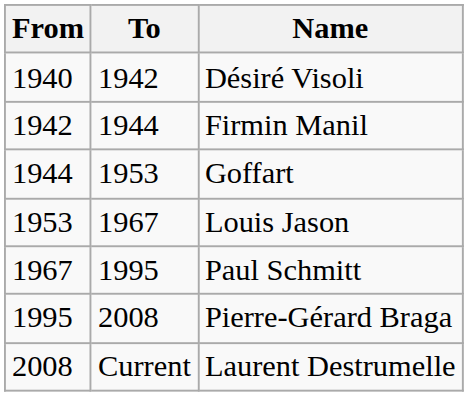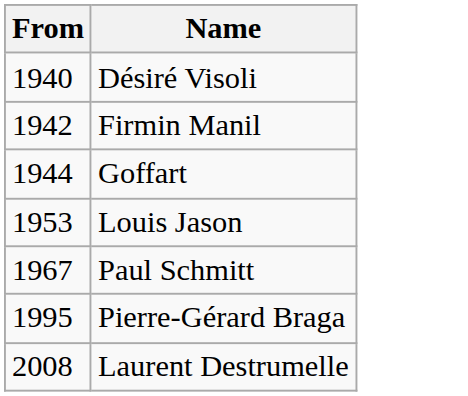 <table class="wikitable">
 <tr>
 <th>From</th>
-<th>To</th>
 <th>Name</th>
 </tr>
 <tr>
 <td>1940</td>
-<td>1942</td>
 <td>Désiré Visoli</td>
 </tr>
 <tr>
 <td>1942</td>
-<td>1944</td>
 <td>Firmin Manil</td>
 </tr>
 <tr>
 <td>1944</td>
-<td>1953</td>
 <td>Goffart</td>
 </tr>
 <tr>
 <td>1953</td>
-<td>1967</td>
 <td>Louis Jason</td>
 </tr>
 <tr>
 <td>1967</td>
-<td>1995</td>
 <td>Paul Schmitt</td>
 </tr>
 <tr>
 <td>1995</td>
-<td>2008</td>
 <td>Pierre-Gérard Braga</td>
 </tr>
 <tr>
 <td>2008</td>
-<td>Current</td>
 <td>Laurent Destrumelle</td>
 </tr>
 </table>
